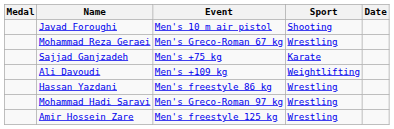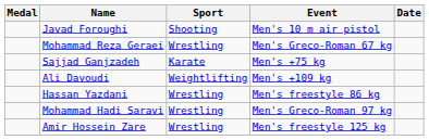 <table class="wikitable sortable" style="font-size: 95%;">
 <tr>
 <th>Medal</th>
 <th>Name</th>
+<th>Sport</th>
 <th>Event</th>
-<th>Sport</th>
 <th>Date</th>
 </tr>
 <tr>
 <td></td>
 <td><a href='#'>Javad Foroughi</a></td>
+<td><a href='#'>Shooting</a></td>
 <td><a href='#'>Men's 10 m air pistol</a></td>
-<td><a href='#'>Shooting</a></td>
 <td></td>
 </tr>
 <tr>
 <td></td>
 <td><a href='#'>Mohammad Reza Geraei</a></td>
+<td><a href='#'>Wrestling</a></td>
 <td><a href='#'>Men's Greco-Roman 67 kg</a></td>
-<td><a href='#'>Wrestling</a></td>
 <td></td>
 </tr>
 <tr>
 <td></td>
 <td><a href='#'>Sajjad Ganjzadeh</a></td>
+<td><a href='#'>Karate</a></td>
 <td><a href='#'>Men's +75 kg</a></td>
-<td><a href='#'>Karate</a></td>
 <td></td>
 </tr>
 <tr>
 <td></td>
 <td><a href='#'>Ali Davoudi</a></td>
+<td><a href='#'>Weightlifting</a></td>
 <td><a href='#'>Men's +109 kg</a></td>
-<td><a href='#'>Weightlifting</a></td>
 <td></td>
 </tr>
 <tr>
 <td></td>
 <td><a href='#'>Hassan Yazdani</a></td>
+<td><a href='#'>Wrestling</a></td>
 <td><a href='#'>Men's freestyle  86 kg</a></td>
-<td><a href='#'>Wrestling</a></td>
 <td></td>
 </tr>
 <tr>
 <td></td>
 <td><a href='#'>Mohammad Hadi Saravi</a></td>
+<td><a href='#'>Wrestling</a></td>
 <td><a href='#'>Men's Greco-Roman 97 kg</a></td>
-<td><a href='#'>Wrestling</a></td>
 <td></td>
 </tr>
 <tr>
 <td></td>
 <td><a href='#'>Amir Hossein Zare</a></td>
+<td><a href='#'>Wrestling</a></td>
 <td><a href='#'>Men's freestyle  125 kg</a></td>
-<td><a href='#'>Wrestling</a></td>
 <td></td>
 </tr>
 </table>
